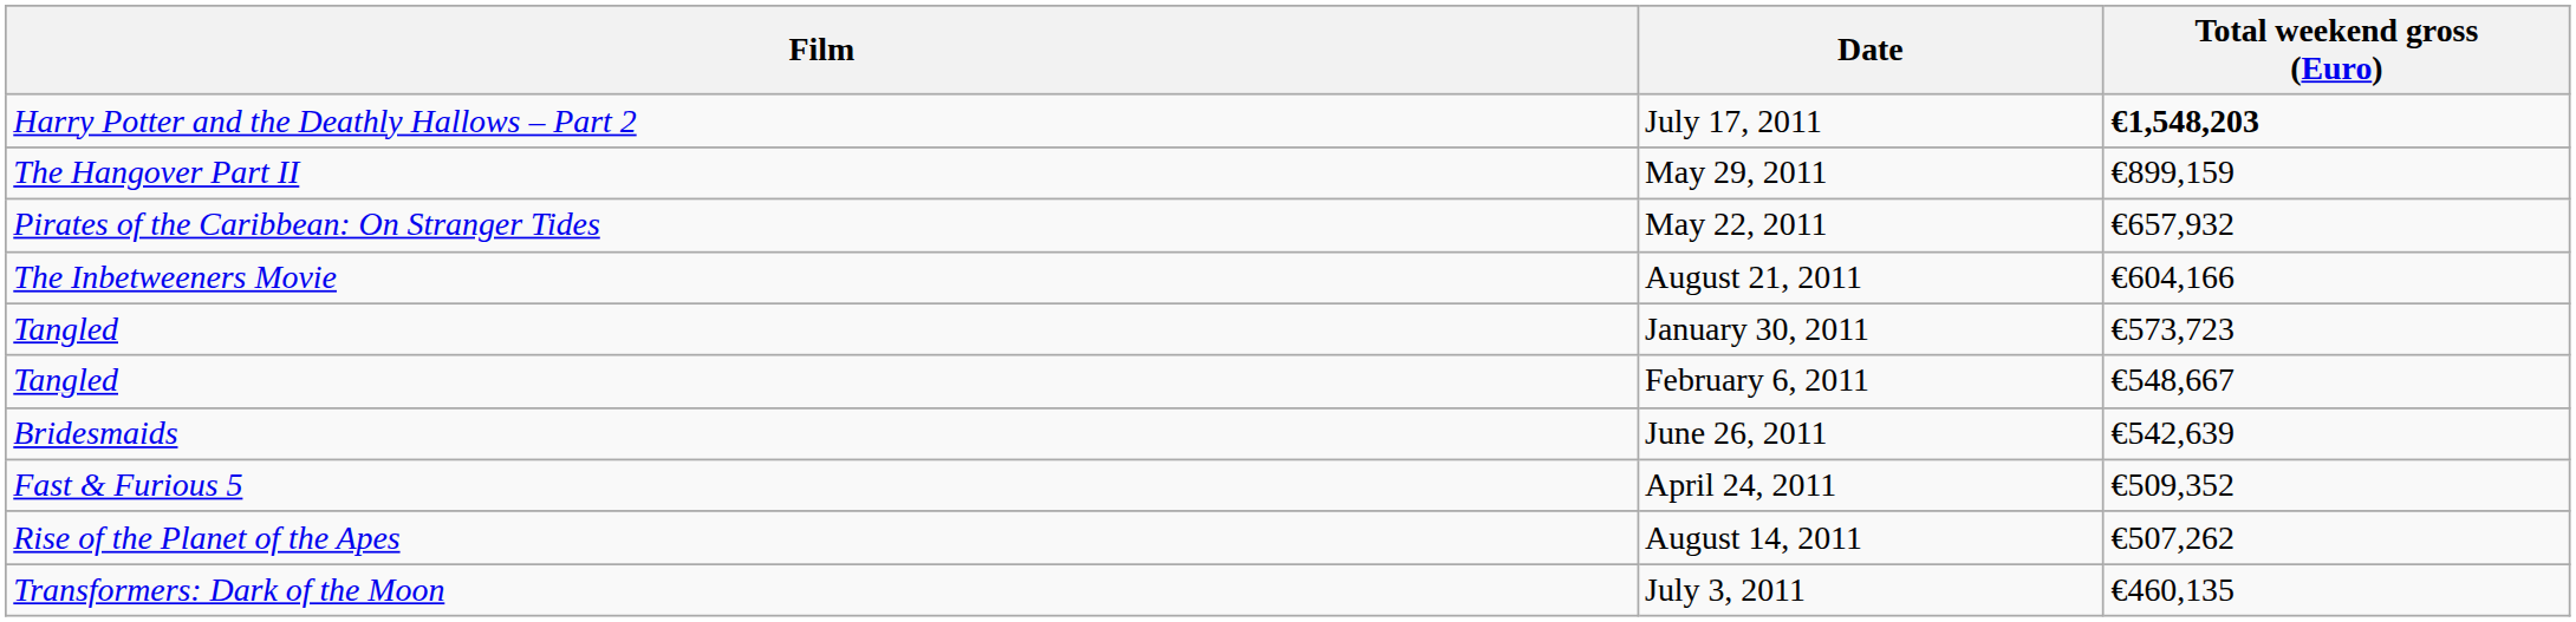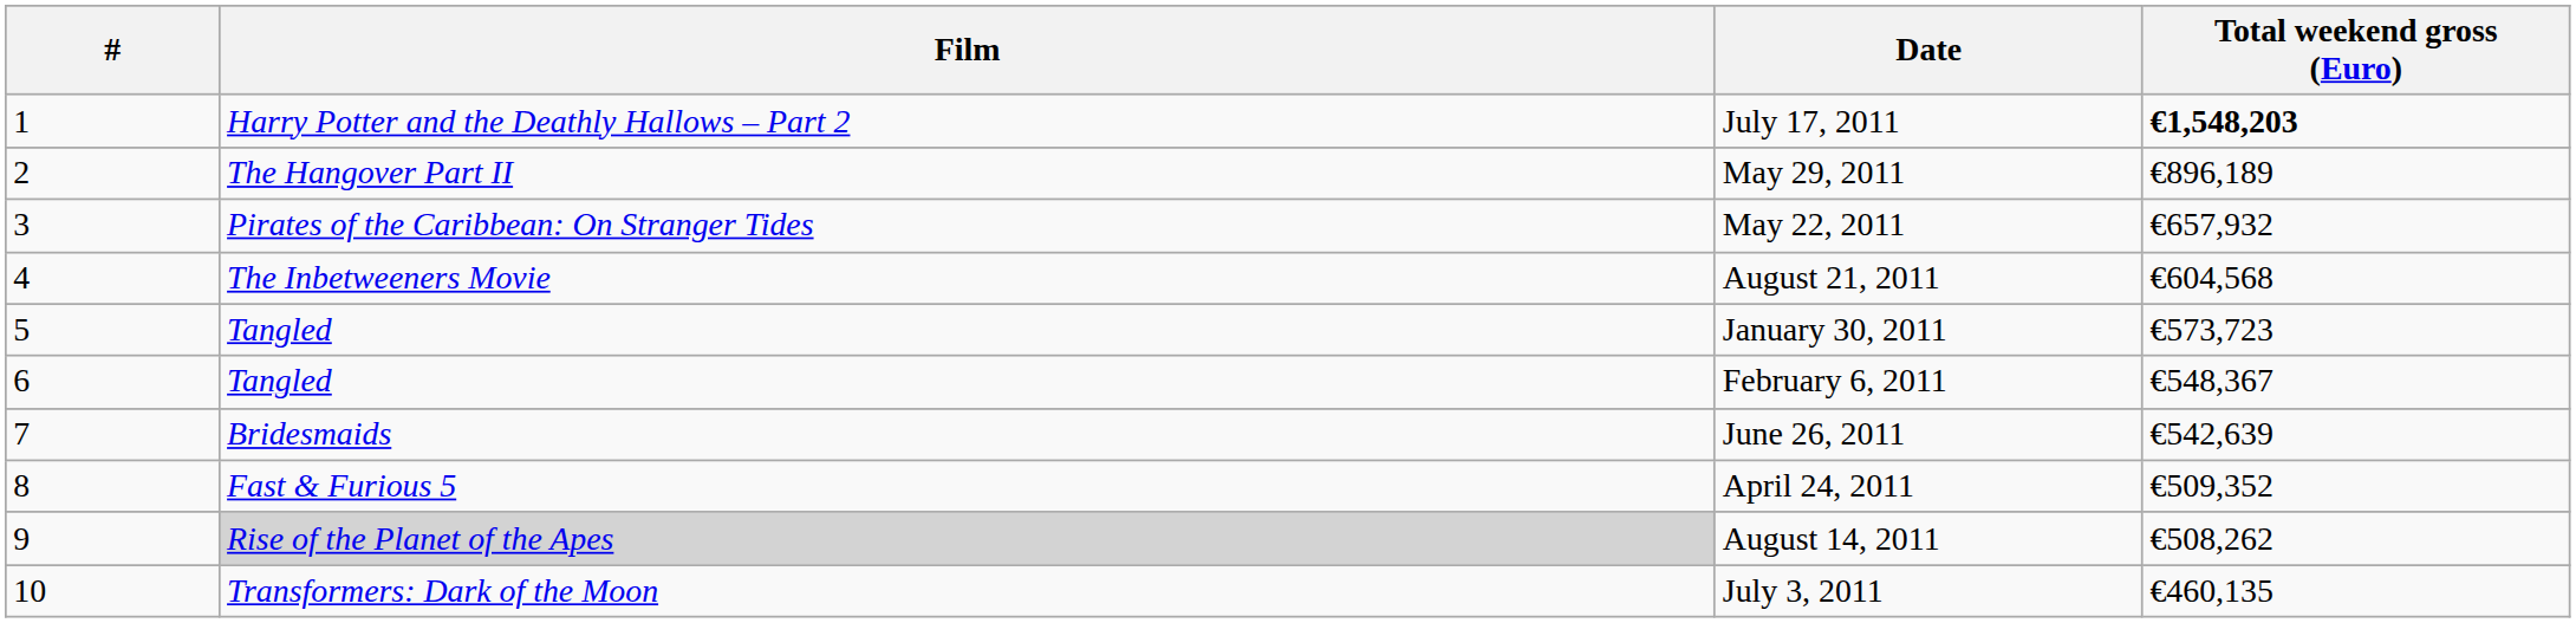 <table class="wikitable sortable">
 <tr>
+<th width="5%">#</th>
 <th width="35%">Film</th>
 <th width="10%">Date</th>
 <th width="10%">Total weekend gross<br>(<a href='#'>Euro</a>)</th>
 </tr>
 <tr>
+<td>1</td>
 <td><em><a href='#'>Harry Potter and the Deathly Hallows – Part 2</a></em></td>
 <td>July 17, 2011</td>
 <td><strong>€1,548,203</strong></td>
 </tr>
 <tr>
+<td>2</td>
 <td><em><a href='#'>The Hangover Part II</a></em></td>
 <td>May 29, 2011</td>
-<td>€899,159</td>
+<td>€896,189</td>
 </tr>
 <tr>
+<td>3</td>
 <td><em><a href='#'>Pirates of the Caribbean: On Stranger Tides</a></em></td>
 <td>May 22, 2011</td>
 <td>€657,932</td>
 </tr>
 <tr>
+<td>4</td>
 <td><em><a href='#'>The Inbetweeners Movie</a></em></td>
 <td>August 21, 2011</td>
-<td>€604,166</td>
+<td>€604,568</td>
 </tr>
 <tr>
+<td>5</td>
 <td><em><a href='#'>Tangled</a></em></td>
 <td>January 30, 2011</td>
 <td>€573,723</td>
 </tr>
 <tr>
+<td>6</td>
 <td><em><a href='#'>Tangled</a></em></td>
 <td>February 6, 2011</td>
-<td>€548,667</td>
+<td>€548,367</td>
 </tr>
 <tr>
+<td>7</td>
 <td><a href='#'><em>Bridesmaids</em></a></td>
 <td>June 26, 2011</td>
 <td>€542,639</td>
 </tr>
 <tr>
+<td>8</td>
 <td><a href='#'><em>Fast & Furious 5</em></a></td>
 <td>April 24, 2011</td>
 <td>€509,352</td>
 </tr>
 <tr>
-<td><em><a href='#'>Rise of the Planet of the Apes</a></em></td>
+<td>9</td>
+<td style="background: lightgrey;"><em><a href='#'>Rise of the Planet of the Apes</a></em></td>
 <td>August 14, 2011</td>
-<td>€507,262</td>
+<td>€508,262</td>
 </tr>
 <tr>
+<td>10</td>
 <td><em><a href='#'>Transformers: Dark of the Moon</a></em></td>
 <td>July 3, 2011</td>
 <td>€460,135</td>
 </tr>
 </table>
